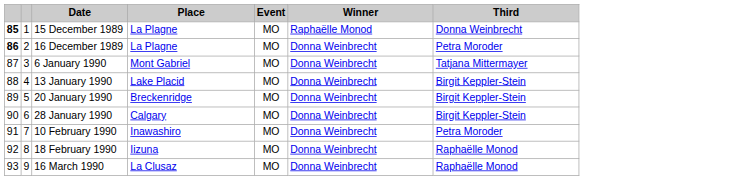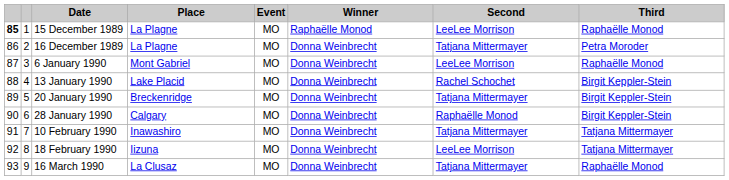 <table class="wikitable plainrowheaders" style="background:#fff; font-size:86%; line-height:16px; border:grey solid 1px; border-collapse:collapse;">
 <tr style="background:#ccc; text-align:center;">
 <th scope="col" style="background:#ccc; width=20 px;"></th>
 <th scope="col" style="background:#ccc; width=30 px;"></th>
 <th scope="col" style="background:#ccc; width:120px;">Date</th>
 <th scope="col" style="background:#ccc; width:160px;">Place</th>
 <th scope="col" style="background:#ccc; width:15px;">Event</th>
 <th scope="col" style="background:#ccc; width:185px;">Winner</th>
+<th scope="col" style="background:#ccc; width:185px;">Second</th>
 <th scope="col" style="background:#ccc; width:185px;">Third</th>
 </tr>
 <tr>
 <td align=center><strong>85</strong></td>
 <td align=center>1</td>
 <td>15 December 1989</td>
 <td> <a href='#'>La Plagne</a></td>
 <td align=center>MO</td>
 <td> <a href='#'>Raphaëlle Monod</a></td>
-<td> <a href='#'>Donna Weinbrecht</a></td>
+<td> <a href='#'>LeeLee Morrison</a></td>
+<td> <a href='#'>Raphaëlle Monod</a></td>
 </tr>
 <tr>
-<td align=center><strong>86</strong></td>
+<td align=center>86</td>
 <td align=center>2</td>
 <td>16 December 1989</td>
 <td> <a href='#'>La Plagne</a></td>
 <td align=center>MO</td>
 <td> <a href='#'>Donna Weinbrecht</a></td>
+<td> <a href='#'>Tatjana Mittermayer</a></td>
 <td> <a href='#'>Petra Moroder</a></td>
 </tr>
 <tr>
 <td align=center>87</td>
 <td align=center>3</td>
 <td>6 January 1990</td>
 <td> <a href='#'>Mont Gabriel</a></td>
 <td align=center>MO</td>
 <td> <a href='#'>Donna Weinbrecht</a></td>
-<td> <a href='#'>Tatjana Mittermayer</a></td>
+<td> <a href='#'>LeeLee Morrison</a></td>
+<td> <a href='#'>Raphaëlle Monod</a></td>
 </tr>
 <tr>
 <td align=center>88</td>
 <td align=center>4</td>
 <td>13 January 1990</td>
 <td> <a href='#'>Lake Placid</a></td>
 <td align=center>MO</td>
 <td> <a href='#'>Donna Weinbrecht</a></td>
+<td> <a href='#'>Rachel Schochet</a></td>
 <td> <a href='#'>Birgit Keppler-Stein</a></td>
 </tr>
 <tr>
 <td align=center>89</td>
 <td align=center>5</td>
 <td>20 January 1990</td>
 <td> <a href='#'>Breckenridge</a></td>
 <td align=center>MO</td>
 <td> <a href='#'>Donna Weinbrecht</a></td>
+<td> <a href='#'>Tatjana Mittermayer</a></td>
 <td> <a href='#'>Birgit Keppler-Stein</a></td>
 </tr>
 <tr>
 <td align=center>90</td>
 <td align=center>6</td>
 <td>28 January 1990</td>
 <td> <a href='#'>Calgary</a></td>
 <td align=center>MO</td>
 <td> <a href='#'>Donna Weinbrecht</a></td>
+<td> <a href='#'>Raphaëlle Monod</a></td>
 <td> <a href='#'>Birgit Keppler-Stein</a></td>
 </tr>
 <tr>
 <td align=center>91</td>
 <td align=center>7</td>
 <td>10 February 1990</td>
 <td> <a href='#'>Inawashiro</a></td>
 <td align=center>MO</td>
 <td> <a href='#'>Donna Weinbrecht</a></td>
-<td> <a href='#'>Petra Moroder</a></td>
+<td> <a href='#'>Tatjana Mittermayer</a></td>
+<td> <a href='#'>Tatjana Mittermayer</a></td>
 </tr>
 <tr>
 <td align=center>92</td>
 <td align=center>8</td>
 <td>18 February 1990</td>
 <td> <a href='#'>Iizuna</a></td>
 <td align=center>MO</td>
 <td> <a href='#'>Donna Weinbrecht</a></td>
-<td> <a href='#'>Raphaëlle Monod</a></td>
+<td> <a href='#'>LeeLee Morrison</a></td>
+<td> <a href='#'>Tatjana Mittermayer</a></td>
 </tr>
 <tr>
 <td align=center>93</td>
 <td align=center>9</td>
 <td>16 March 1990</td>
 <td> <a href='#'>La Clusaz</a></td>
 <td align=center>MO</td>
 <td> <a href='#'>Donna Weinbrecht</a></td>
+<td> <a href='#'>Tatjana Mittermayer</a></td>
 <td> <a href='#'>Raphaëlle Monod</a></td>
 </tr>
 </table>
